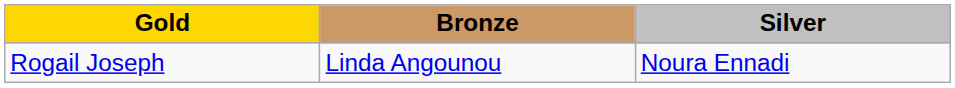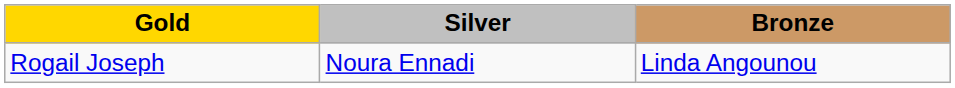 <table class="wikitable" style="text-align:left">
 <tr align="center">
 <td width=200 bgcolor=gold><strong>Gold</strong></td>
+<td width=200 bgcolor=silver><strong>Silver</strong></td>
 <td width=200 bgcolor=CC9966><strong>Bronze</strong></td>
-<td width=200 bgcolor=silver><strong>Silver</strong></td>
 </tr>
 <tr>
 <td><a href='#'>Rogail Joseph</a><br></td>
+<td><a href='#'>Noura Ennadi</a><br></td>
 <td><a href='#'>Linda Angounou</a><br></td>
-<td><a href='#'>Noura Ennadi</a><br></td>
 </tr>
 </table>
